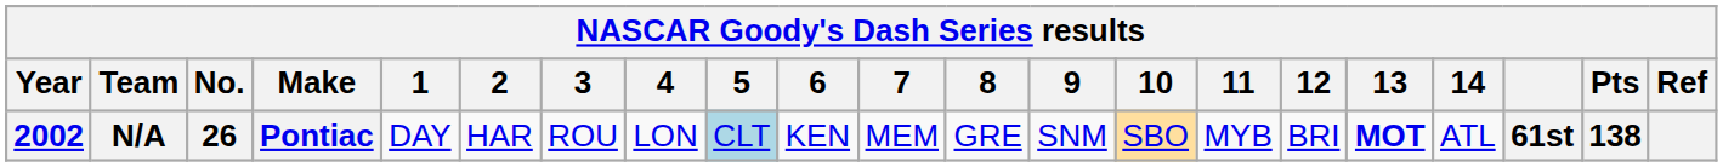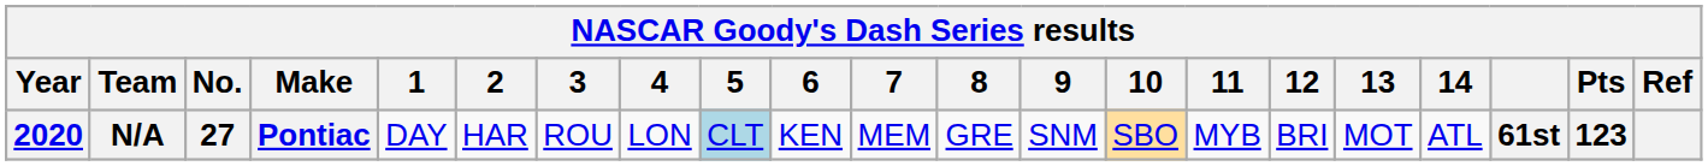 <table class="wikitable" style="text-align:center; font-size:75%">
 <tr>
 <th colspan=32><a href='#'>NASCAR Goody's Dash Series</a> results</th>
 </tr>
 <tr>
 <th>Year</th>
 <th>Team</th>
 <th>No.</th>
 <th>Make</th>
 <th>1</th>
 <th>2</th>
 <th>3</th>
 <th>4</th>
 <th>5</th>
 <th>6</th>
 <th>7</th>
 <th>8</th>
 <th>9</th>
 <th>10</th>
 <th>11</th>
 <th>12</th>
 <th>13</th>
 <th>14</th>
 <th></th>
 <th>Pts</th>
 <th>Ref</th>
 </tr>
 <tr>
-<th><a href='#'>2002</a></th>
+<th><a href='#'>2020</a></th>
 <th>N/A</th>
-<th>26</th>
+<th>27</th>
 <th><a href='#'>Pontiac</a></th>
 <td><a href='#'>DAY</a></td>
 <td><a href='#'>HAR</a></td>
 <td><a href='#'>ROU</a></td>
 <td><a href='#'>LON</a></td>
 <td style="background: lightblue;"><a href='#'>CLT</a></td>
 <td><a href='#'>KEN</a></td>
 <td><a href='#'>MEM</a></td>
 <td><a href='#'>GRE</a></td>
 <td><a href='#'>SNM</a></td>
 <td style="background:#FFDF9F;"><a href='#'>SBO</a><br></td>
 <td><a href='#'>MYB</a></td>
 <td><a href='#'>BRI</a></td>
-<td><strong><a href='#'>MOT</a></strong></td>
+<td><a href='#'>MOT</a></td>
 <td><a href='#'>ATL</a></td>
 <th>61st</th>
-<th>138</th>
+<th>123</th>
 <th></th>
 </tr>
 </table>
